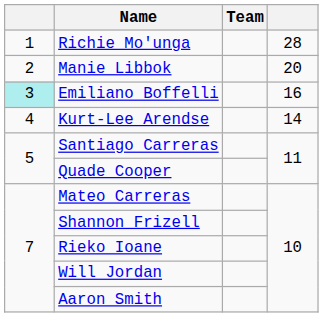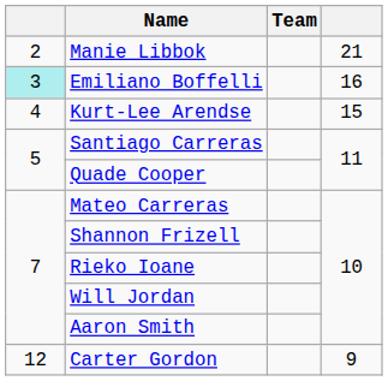 <table class="wikitable" style="text-align:center">
 <tr>
 <th align=center width="35"></th>
 <th>Name</th>
 <th>Team</th>
 <th align=center width="35"></th>
 </tr>
 <tr>
-<td>1</td>
-<td align="left"><a href='#'>Richie Mo'unga</a></td>
-<td align="left"></td>
-<td>28</td>
-</tr>
-<tr>
 <td>2</td>
 <td align="left"><a href='#'>Manie Libbok</a></td>
 <td align="left"></td>
-<td>20</td>
+<td>21</td>
 </tr>
 <tr>
 <td style="background: paleturquoise;">3</td>
 <td align="left"><a href='#'>Emiliano Boffelli</a></td>
 <td align="left"></td>
 <td>16</td>
 </tr>
 <tr>
 <td>4</td>
 <td align="left"><a href='#'>Kurt-Lee Arendse</a></td>
 <td align="left"></td>
-<td>14</td>
+<td>15</td>
 </tr>
 <tr>
 <td rowspan=2>5</td>
 <td align="left"><a href='#'>Santiago Carreras</a></td>
 <td align="left"></td>
 <td rowspan=2>11</td>
 </tr>
 <tr>
 <td align="left"><a href='#'>Quade Cooper</a></td>
 <td align="left"></td>
 </tr>
 <tr>
 <td rowspan=5>7</td>
 <td align="left"><a href='#'>Mateo Carreras</a></td>
 <td align="left"></td>
 <td rowspan=5>10</td>
 </tr>
 <tr>
 <td align="left"><a href='#'>Shannon Frizell</a></td>
 <td align="left"></td>
 </tr>
 <tr>
 <td align="left"><a href='#'>Rieko Ioane</a></td>
 <td align="left"></td>
 </tr>
 <tr>
 <td align="left"><a href='#'>Will Jordan</a></td>
 <td align="left"></td>
 </tr>
 <tr>
 <td align="left"><a href='#'>Aaron Smith</a></td>
 <td align="left"></td>
 </tr>
+<tr>
+<td>12</td>
+<td align="left"><a href='#'>Carter Gordon</a></td>
+<td align="left"></td>
+<td>9</td>
+</tr>
 </table>
